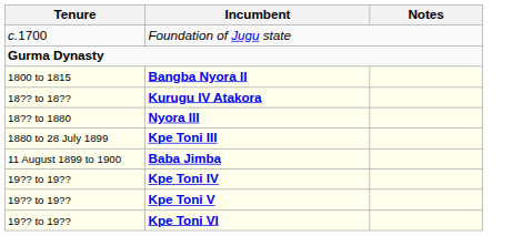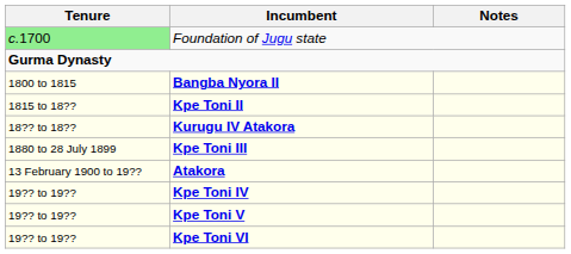 <table class="wikitable">
 <tr align=left>
 <th width="25%">Tenure</th>
 <th width="40%">Incumbent</th>
 <th width="20%">Notes</th>
 </tr>
 <tr valign=top>
-<td><em>c.</em>1700</td>
+<td style="background: lightgreen;"><em>c.</em>1700</td>
 <td colspan="2"><em>Foundation of <a href='#'>Jugu</a> state</em></td>
 </tr>
 <tr valign=top>
 <td colspan="3"><strong>Gurma Dynasty</strong></td>
 </tr>
 <tr valign=top bgcolor="#ffffec">
 <td><small>1800 to 1815</small></td>
 <td><strong><a href='#'>Bangba Nyora II</a></strong></td>
 <td></td>
 </tr>
 <tr valign=top bgcolor="#ffffec">
-<td><small>18?? to 18??</small></td>
-<td><strong><a href='#'>Kurugu IV Atakora</a></strong></td>
+<td><small>1815 to 18??</small></td>
+<td><strong><a href='#'>Kpe Toni II</a></strong></td>
 <td></td>
 </tr>
 <tr valign=top bgcolor="#ffffec">
-<td><small>18?? to 1880</small></td>
-<td><strong><a href='#'>Nyora III</a></strong></td>
+<td><small>18?? to 18??</small></td>
+<td><strong><a href='#'>Kurugu IV Atakora</a></strong></td>
 <td></td>
 </tr>
 <tr valign=top bgcolor="#ffffec">
 <td><small>1880 to 28 July 1899</small></td>
 <td><strong><a href='#'>Kpe Toni III</a></strong></td>
 <td></td>
 </tr>
 <tr valign=top bgcolor="#ffffec">
-<td><small>11 August 1899 to 1900</small></td>
-<td><strong><a href='#'>Baba Jimba</a></strong></td>
+<td><small>13 February 1900 to 19??</small></td>
+<td><strong><a href='#'>Atakora</a></strong></td>
 <td></td>
 </tr>
 <tr valign=top bgcolor="#ffffec">
 <td><small>19?? to 19??</small></td>
 <td><strong><a href='#'>Kpe Toni IV</a></strong></td>
 <td></td>
 </tr>
 <tr valign=top bgcolor="#ffffec">
 <td><small>19?? to 19??</small></td>
 <td><strong><a href='#'>Kpe Toni V</a></strong></td>
 <td></td>
 </tr>
 <tr valign=top bgcolor="#ffffec">
 <td><small>19?? to 19??</small></td>
 <td><strong><a href='#'>Kpe Toni VI</a></strong></td>
 <td></td>
 </tr>
 </table>
